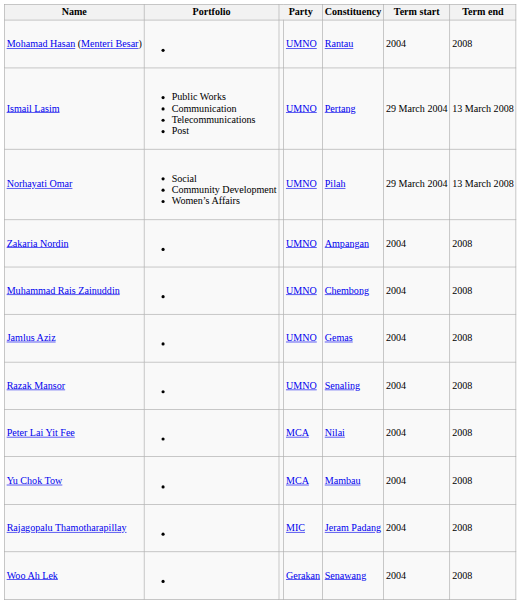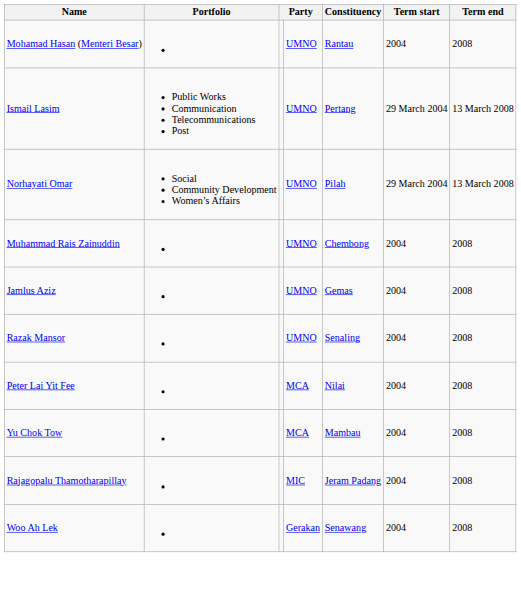 <table class="wikitable">
 <tr>
 <th>Name</th>
 <th>Portfolio</th>
 <th colspan=2>Party</th>
 <th>Constituency</th>
 <th>Term start</th>
 <th>Term end</th>
 </tr>
 <tr>
 <td><a href='#'>Mohamad Hasan</a> (<a href='#'>Menteri Besar</a>)</td>
 <td><br><ul><li></li></ul></td>
 <td bgcolor=></td>
 <td><a href='#'>UMNO</a></td>
 <td><a href='#'>Rantau</a></td>
 <td>2004</td>
 <td>2008</td>
 </tr>
 <tr>
 <td><a href='#'>Ismail Lasim</a></td>
 <td><br><ul><li>Public Works</li><li>Communication</li><li>Telecommunications</li><li>Post</li></ul></td>
 <td bgcolor=></td>
 <td><a href='#'>UMNO</a></td>
 <td><a href='#'>Pertang</a></td>
 <td>29 March 2004</td>
 <td>13 March 2008</td>
 </tr>
 <tr>
 <td><a href='#'>Norhayati Omar</a></td>
 <td><br><ul><li>Social</li><li>Community Development</li><li>Women’s Affairs</li></ul></td>
 <td bgcolor=></td>
 <td><a href='#'>UMNO</a></td>
 <td><a href='#'>Pilah</a></td>
 <td>29 March 2004</td>
 <td>13 March 2008</td>
-</tr>
-<tr>
-<td><a href='#'>Zakaria Nordin</a></td>
-<td><br><ul><li></li></ul></td>
-<td bgcolor=></td>
-<td><a href='#'>UMNO</a></td>
-<td><a href='#'>Ampangan</a></td>
-<td>2004</td>
-<td>2008</td>
 </tr>
 <tr>
 <td><a href='#'>Muhammad Rais Zainuddin</a></td>
 <td><br><ul><li></li></ul></td>
 <td bgcolor=></td>
 <td><a href='#'>UMNO</a></td>
 <td><a href='#'>Chembong</a></td>
 <td>2004</td>
 <td>2008</td>
 </tr>
 <tr>
 <td><a href='#'>Jamlus Aziz</a></td>
 <td><br><ul><li></li></ul></td>
 <td bgcolor=></td>
 <td><a href='#'>UMNO</a></td>
 <td><a href='#'>Gemas</a></td>
 <td>2004</td>
 <td>2008</td>
 </tr>
 <tr>
 <td><a href='#'>Razak Mansor</a></td>
 <td><br><ul><li></li></ul></td>
 <td bgcolor=></td>
 <td><a href='#'>UMNO</a></td>
 <td><a href='#'>Senaling</a></td>
 <td>2004</td>
 <td>2008</td>
 </tr>
 <tr>
 <td><a href='#'>Peter Lai Yit Fee</a></td>
 <td><br><ul><li></li></ul></td>
 <td bgcolor=></td>
 <td><a href='#'>MCA</a></td>
 <td><a href='#'>Nilai</a></td>
 <td>2004</td>
 <td>2008</td>
 </tr>
 <tr>
 <td><a href='#'>Yu Chok Tow</a></td>
 <td><br><ul><li></li></ul></td>
 <td bgcolor=></td>
 <td><a href='#'>MCA</a></td>
 <td><a href='#'>Mambau</a></td>
 <td>2004</td>
 <td>2008</td>
 </tr>
 <tr>
 <td><a href='#'>Rajagopalu Thamotharapillay</a></td>
 <td><br><ul><li></li></ul></td>
 <td bgcolor=></td>
 <td><a href='#'>MIC</a></td>
 <td><a href='#'>Jeram Padang</a></td>
 <td>2004</td>
 <td>2008</td>
 </tr>
 <tr>
 <td><a href='#'>Woo Ah Lek</a></td>
 <td><br><ul><li></li></ul></td>
 <td bgcolor=></td>
 <td><a href='#'>Gerakan</a></td>
 <td><a href='#'>Senawang</a></td>
 <td>2004</td>
 <td>2008</td>
 </tr>
 </table>
